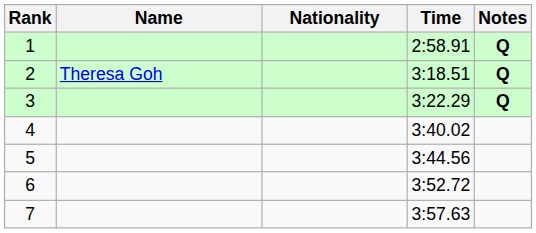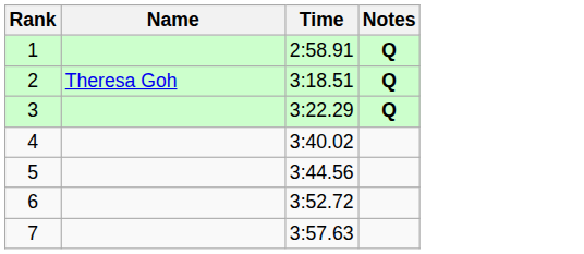 <table class="wikitable sortable" style="text-align:center">
 <tr>
 <th>Rank</th>
 <th style="width:180px">Name</th>
-<th style="width:125px">Nationality</th>
 <th>Time</th>
 <th>Notes</th>
 </tr>
 <tr style="background:#cfc;">
 <td>1</td>
-<td style="text-align:left;"></td>
 <td style="text-align:left;"></td>
 <td>2:58.91</td>
 <td><strong>Q</strong></td>
 </tr>
 <tr style="background:#cfc;">
 <td>2</td>
 <td style="text-align:left;"><a href='#'>Theresa Goh</a></td>
-<td style="text-align:left;"></td>
 <td>3:18.51</td>
 <td><strong>Q</strong></td>
 </tr>
 <tr style="background:#cfc;">
 <td>3</td>
-<td style="text-align:left;"></td>
 <td style="text-align:left;"></td>
 <td>3:22.29</td>
 <td><strong>Q</strong></td>
 </tr>
 <tr>
 <td>4</td>
 <td style="text-align:left;"></td>
-<td style="text-align:left;"></td>
 <td>3:40.02</td>
 <td></td>
 </tr>
 <tr>
 <td>5</td>
-<td style="text-align:left;"></td>
 <td style="text-align:left;"></td>
 <td>3:44.56</td>
 <td></td>
 </tr>
 <tr>
 <td>6</td>
 <td style="text-align:left;"></td>
-<td style="text-align:left;"></td>
 <td>3:52.72</td>
 <td></td>
 </tr>
 <tr>
 <td>7</td>
 <td style="text-align:left;"></td>
-<td style="text-align:left;"></td>
 <td>3:57.63</td>
 <td></td>
 </tr>
 </table>
